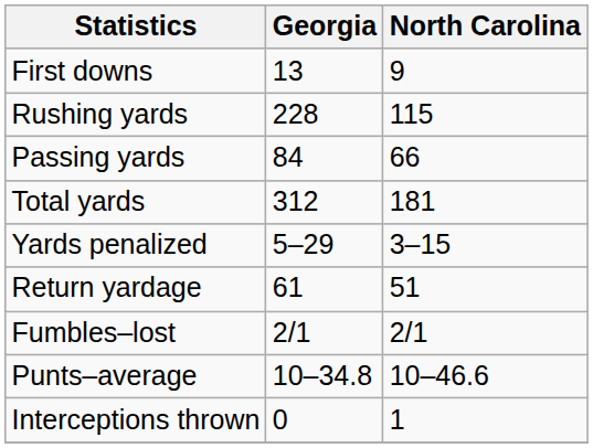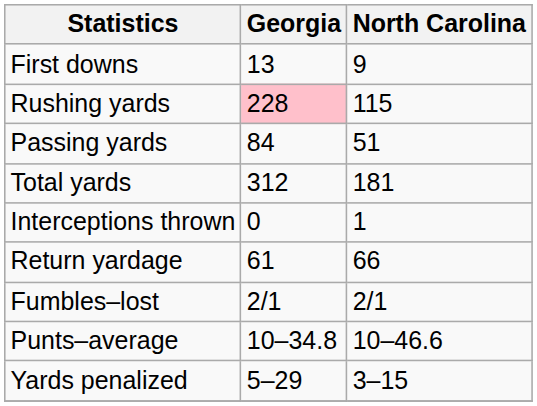 <table class="wikitable">
 <tr>
 <th>Statistics</th>
 <th>Georgia</th>
 <th>North Carolina</th>
 </tr>
 <tr>
 <td>First downs</td>
 <td>13</td>
 <td>9</td>
 </tr>
 <tr>
 <td>Rushing yards</td>
-<td>228</td>
+<td style="background: pink;">228</td>
 <td>115</td>
 </tr>
 <tr>
 <td>Passing yards</td>
 <td>84</td>
-<td>66</td>
+<td>51</td>
 </tr>
 <tr>
 <td>Total yards</td>
 <td>312</td>
 <td>181</td>
 </tr>
 <tr>
-<td>Yards penalized</td>
-<td>5–29</td>
-<td>3–15</td>
+<td>Interceptions thrown</td>
+<td>0</td>
+<td>1</td>
 </tr>
 <tr>
 <td>Return yardage</td>
 <td>61</td>
-<td>51</td>
+<td>66</td>
 </tr>
 <tr>
 <td>Fumbles–lost</td>
 <td>2/1</td>
 <td>2/1</td>
 </tr>
 <tr>
 <td>Punts–average</td>
 <td>10–34.8</td>
 <td>10–46.6</td>
 </tr>
 <tr>
-<td>Interceptions thrown</td>
-<td>0</td>
-<td>1</td>
+<td>Yards penalized</td>
+<td>5–29</td>
+<td>3–15</td>
 </tr>
 <tr>
 </tr>
 </table>
